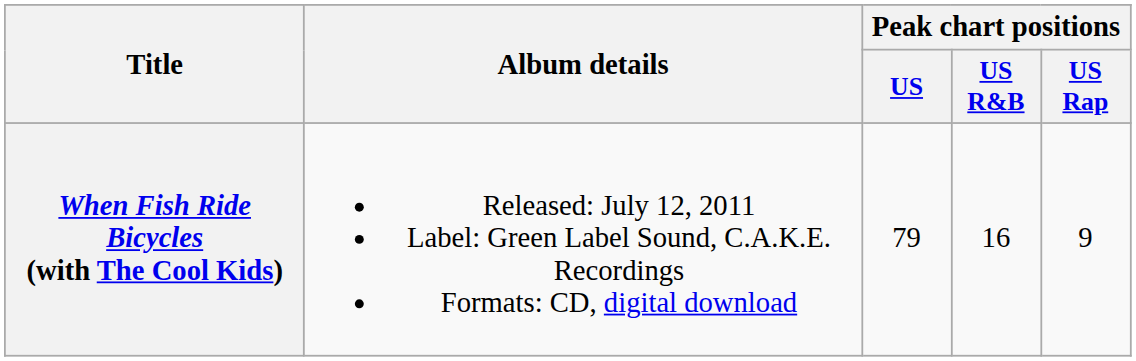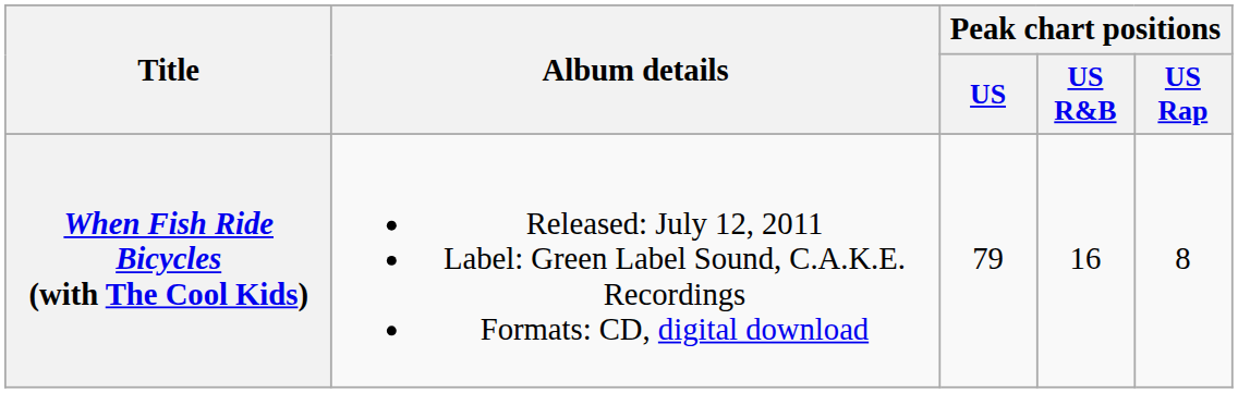 <table class="wikitable plainrowheaders" style="text-align:center;">
 <tr>
 <th scope="col" rowspan="2" style="width:10em;">Title</th>
 <th scope="col" rowspan="2" style="width:19em;">Album details</th>
 <th scope="col" colspan="3">Peak chart positions</th>
 </tr>
 <tr>
 <th scope="col" style="width:3em;font-size:90%;"><a href='#'>US</a></th>
 <th scope="col" style="width:3em;font-size:90%;"><a href='#'>US R&B</a></th>
 <th scope="col" style="width:3em;font-size:90%;"><a href='#'>US<br>Rap</a></th>
 </tr>
 <tr>
 <th scope="row"><em><a href='#'>When Fish Ride Bicycles</a></em><br><span>(with <a href='#'>The Cool Kids</a>)</span></th>
 <td><br><ul><li>Released: July 12, 2011</li><li>Label: Green Label Sound, C.A.K.E. Recordings</li><li>Formats: CD, <a href='#'>digital download</a></li></ul></td>
 <td>79</td>
 <td>16</td>
-<td>9</td>
+<td>8</td>
 </tr>
 </table>
